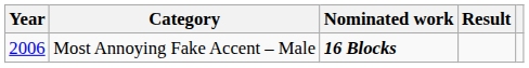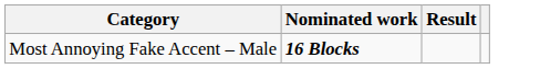 <table class="wikitable">
 <tr>
-<th>Year</th>
 <th>Category</th>
 <th>Nominated work</th>
 <th>Result</th>
 <th scope="col" class="unsortable"></th>
 </tr>
 <tr>
-<td><a href='#'>2006</a></td>
 <td>Most Annoying Fake Accent – Male</td>
 <td><strong><em>16 Blocks</em></strong></td>
 <td></td>
 <td style="text-align: center;"></td>
 </tr>
 </table>
